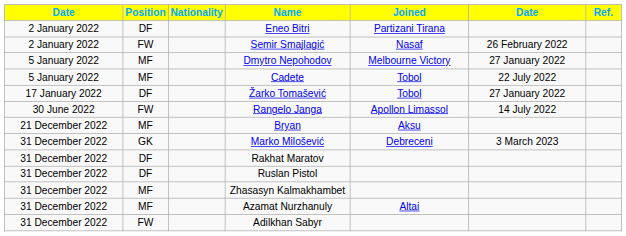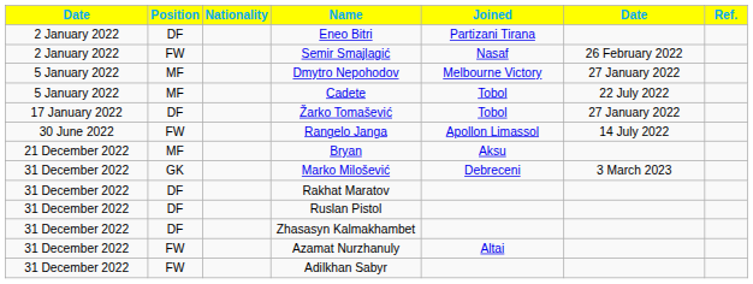 <table class="wikitable"  style="text-align:center; font-size:90%; ">
 <tr>
 <th style="background:#ffff00; color:#00AAFF; width:200px;">Date</th>
 <th style="background:#ffff00; color:#00AAFF; width:50px;">Position</th>
 <th style="background:#ffff00; color:#00AAFF; width:50px;">Nationality</th>
 <th style="background:#ffff00; color:#00AAFF; width:200px;">Name</th>
 <th style="background:#ffff00; color:#00AAFF; width:200px;">Joined</th>
 <th style="background:#ffff00; color:#00AAFF; width:200px;">Date</th>
 <th style="background:#ffff00; color:#00AAFF; width:50px;">Ref.</th>
 </tr>
 <tr>
 <td>2 January 2022</td>
 <td>DF</td>
 <td></td>
 <td><a href='#'>Eneo Bitri</a></td>
 <td><a href='#'>Partizani Tirana</a></td>
 <td></td>
 <td></td>
 </tr>
 <tr>
 <td>2 January 2022</td>
 <td>FW</td>
 <td></td>
 <td><a href='#'>Semir Smajlagić</a></td>
 <td><a href='#'>Nasaf</a></td>
 <td>26 February 2022</td>
 <td></td>
 </tr>
 <tr>
 <td>5 January 2022</td>
 <td>MF</td>
 <td></td>
 <td><a href='#'>Dmytro Nepohodov</a></td>
 <td><a href='#'>Melbourne Victory</a></td>
 <td>27 January 2022</td>
 <td></td>
 </tr>
 <tr>
 <td>5 January 2022</td>
 <td>MF</td>
 <td></td>
 <td><a href='#'>Cadete</a></td>
 <td><a href='#'>Tobol</a></td>
 <td>22 July 2022</td>
 <td></td>
 </tr>
 <tr>
 <td>17 January 2022</td>
 <td>DF</td>
 <td></td>
 <td><a href='#'>Žarko Tomašević</a></td>
 <td><a href='#'>Tobol</a></td>
 <td>27 January 2022</td>
 <td></td>
 </tr>
 <tr>
 <td>30 June 2022</td>
 <td>FW</td>
 <td></td>
 <td><a href='#'>Rangelo Janga</a></td>
 <td><a href='#'>Apollon Limassol</a></td>
 <td>14 July 2022</td>
 <td></td>
 </tr>
 <tr>
 <td>21 December 2022</td>
 <td>MF</td>
 <td></td>
 <td><a href='#'>Bryan</a></td>
 <td><a href='#'>Aksu</a></td>
 <td></td>
 <td></td>
 </tr>
 <tr>
 <td>31 December 2022</td>
 <td>GK</td>
 <td></td>
 <td><a href='#'>Marko Milošević</a></td>
 <td><a href='#'>Debreceni</a></td>
 <td>3 March 2023</td>
 <td></td>
 </tr>
 <tr>
 <td>31 December 2022</td>
 <td>DF</td>
 <td></td>
 <td>Rakhat Maratov</td>
 <td></td>
 <td></td>
 <td></td>
 </tr>
 <tr>
 <td>31 December 2022</td>
 <td>DF</td>
 <td></td>
 <td>Ruslan Pistol</td>
 <td></td>
 <td></td>
 <td></td>
 </tr>
 <tr>
 <td>31 December 2022</td>
-<td>MF</td>
+<td>DF</td>
 <td></td>
 <td>Zhasasyn Kalmakhambet</td>
 <td></td>
 <td></td>
 <td></td>
 </tr>
 <tr>
 <td>31 December 2022</td>
-<td>MF</td>
+<td>FW</td>
 <td></td>
 <td>Azamat Nurzhanuly</td>
 <td><a href='#'>Altai</a></td>
 <td></td>
 <td></td>
 </tr>
 <tr>
 <td>31 December 2022</td>
 <td>FW</td>
 <td></td>
 <td>Adilkhan Sabyr</td>
 <td></td>
 <td></td>
 <td></td>
 </tr>
 </table>
